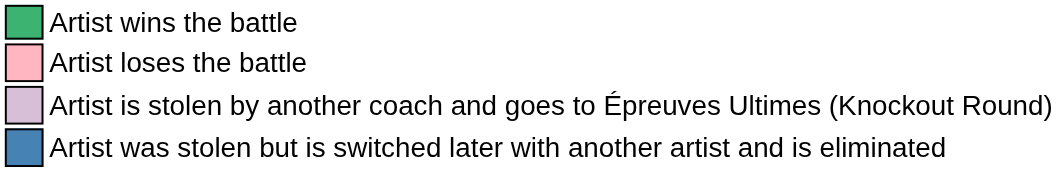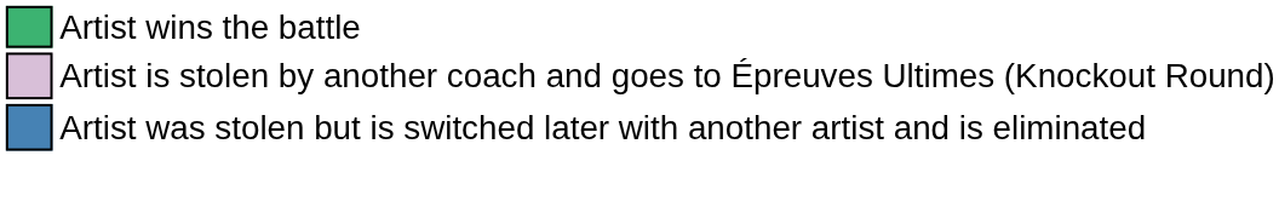 <table class="toccolours" style="font-size: 90%; white-space: nowrap;">
 <tr>
 <td style="background-color:mediumseagreen; border: 1px solid black;"></td>
 <td>Artist wins the battle</td>
-</tr>
-<tr>
-<td style="background-color:lightpink; border: 1px solid black">    </td>
-<td>Artist loses the battle</td>
 </tr>
 <tr>
 <td style="background-color:thistle; border: 1px solid black;">    </td>
 <td>Artist is stolen by another coach and goes to Épreuves Ultimes (Knockout Round)</td>
 </tr>
 <tr>
 <td style="background-color:steelblue; border: 1px solid black">    </td>
 <td>Artist was stolen but is switched later with another artist and is eliminated</td>
 </tr>
 <tr>
 </tr>
 </table>
